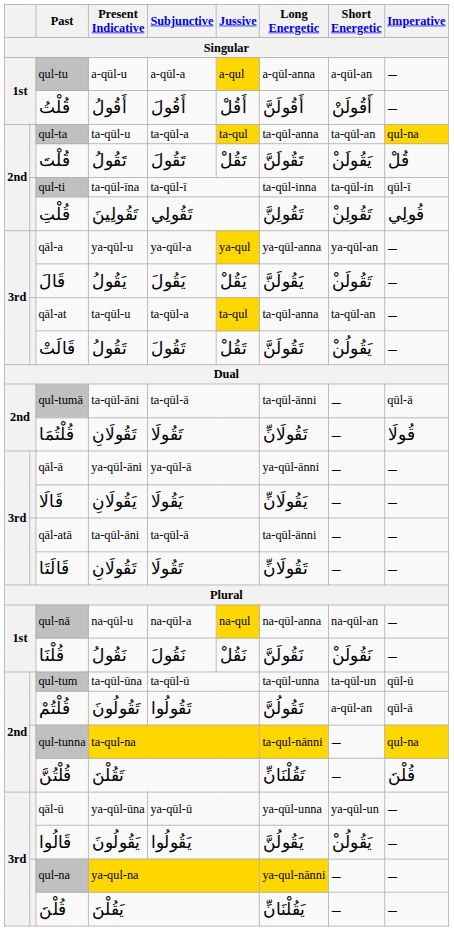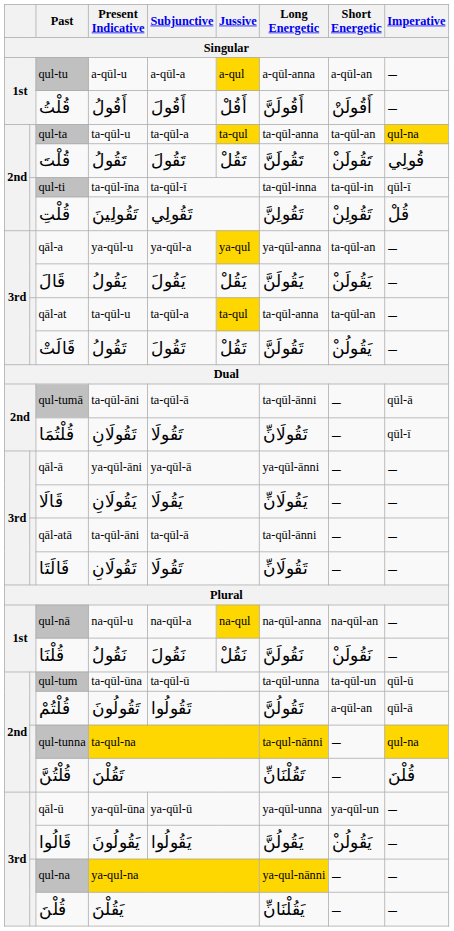 <table class="wikitable nowrap">
 <tr>
 <th colspan="2"></th>
 <th>Past</th>
 <th>Present<br><a href='#'>Indicative</a></th>
 <th><a href='#'>Subjunctive</a></th>
 <th><a href='#'>Jussive</a></th>
 <th>Long<br><a href='#'>Energetic</a></th>
 <th>Short<br><a href='#'>Energetic</a></th>
 <th><a href='#'>Imperative</a></th>
 </tr>
 <tr>
 <th width="100%" colspan="9">Singular</th>
 </tr>
 <tr>
 <th rowspan="2" colspan="2">1st</th>
 <td style="background-color: silver;">qul-tu</td>
 <td>a-qūl-u</td>
 <td>a-qūl-a</td>
 <td style="background-color: gold;">a-qul</td>
 <td>a-qūl-anna</td>
 <td>a-qūl-an</td>
 <td style="font-size: 140%; line-height: 150%;">–</td>
 </tr>
 <tr>
 <td style="font-size: 140%; line-height: 150%;">قُلْتُ</td>
 <td style="font-size: 140%; line-height: 150%;">أَقُولُ</td>
 <td style="font-size: 140%; line-height: 150%;">أَقُولَ</td>
 <td style="font-size: 140%; line-height: 150%;">أَقُلْ</td>
 <td style="font-size: 140%; line-height: 150%;">أَقُولَنَّ</td>
 <td style="font-size: 140%; line-height: 150%;">أَقُولَنْ</td>
 <td style="font-size: 140%; line-height: 150%;">–</td>
 </tr>
 <tr>
 <th rowspan="4">2nd</th>
 <th rowspan="2"></th>
 <td style="background-color: silver;">qul-ta</td>
 <td>ta-qūl-u</td>
 <td>ta-qūl-a</td>
 <td style="background-color: gold;">ta-qul</td>
 <td>ta-qūl-anna</td>
 <td>ta-qūl-an</td>
 <td style="background-color: gold;">qul-na</td>
 </tr>
 <tr>
 <td style="font-size: 140%; line-height: 150%;">قُلْتَ</td>
 <td style="font-size: 140%; line-height: 150%;">تَقُولُ</td>
 <td style="font-size: 140%; line-height: 150%;">تَقُولَ</td>
 <td style="font-size: 140%; line-height: 150%;">ْتَقُل</td>
 <td style="font-size: 140%; line-height: 150%;">تَقُولَنَّ</td>
-<td style="font-size: 140%; line-height: 150%;">ْيَقُولَن</td>
-<td style="font-size: 140%; line-height: 150%;">قُلْ</td>
+<td style="font-size: 140%; line-height: 150%;">ْتَقُولَن</td>
+<td style="font-size: 140%; line-height: 150%;">قُولِي</td>
 </tr>
 <tr>
 <th rowspan="2"></th>
 <td style="background-color: silver;">qul-ti</td>
 <td>ta-qūl-īna</td>
 <td colspan="2">ta-qūl-ī</td>
 <td>ta-qūl-inna</td>
 <td>ta-qūl-in</td>
 <td>qūl-ī</td>
 </tr>
 <tr>
 <td style="font-size: 140%; line-height: 150%;">قُلْتِ</td>
 <td style="font-size: 140%; line-height: 150%;">تَقُولِينَ</td>
 <td colspan="2" style="font-size: 140%; line-height: 150%;">تَقُولِي</td>
 <td style="font-size: 140%; line-height: 150%;">تَقُولِنَّ</td>
 <td style="font-size: 140%; line-height: 150%;">ْتَقُولِن</td>
-<td style="font-size: 140%; line-height: 150%;">قُولِي</td>
+<td style="font-size: 140%; line-height: 150%;">قُلْ</td>
 </tr>
 <tr>
 <th rowspan="4">3rd</th>
 <th rowspan="2"></th>
 <td>qāl-a</td>
 <td>ya-qūl-u</td>
 <td>ya-qūl-a</td>
 <td style="background-color: gold;">ya-qul</td>
 <td>ya-qūl-anna</td>
-<td>ya-qūl-an</td>
+<td>ta-qūl-an</td>
 <td style="font-size: 140%; line-height: 150%;">–</td>
 </tr>
 <tr>
 <td style="font-size: 140%; line-height: 150%;">قَالَ</td>
 <td style="font-size: 140%; line-height: 150%;">ُيَقُول</td>
 <td style="font-size: 140%; line-height: 150%;">َيَقُول</td>
 <td style="font-size: 140%; line-height: 150%;">ْيَقُل</td>
 <td style="font-size: 140%; line-height: 150%;">يَقُولَنَّ</td>
-<td style="font-size: 140%; line-height: 150%;">ْتَقُولَن</td>
+<td style="font-size: 140%; line-height: 150%;">ْيَقُولَن</td>
 <td style="font-size: 140%; line-height: 150%;">–</td>
 </tr>
 <tr>
 <th rowspan="2"></th>
 <td>qāl-at</td>
 <td>ta-qūl-u</td>
 <td>ta-qūl-a</td>
 <td style="background-color: gold;">ta-qul</td>
 <td>ta-qūl-anna</td>
 <td>ta-qūl-an</td>
 <td style="font-size: 140%; line-height: 150%;">–</td>
 </tr>
 <tr>
 <td style="font-size: 140%; line-height: 150%;">قَالَتْ</td>
 <td style="font-size: 140%; line-height: 150%;">ُتَقُول</td>
 <td style="font-size: 140%; line-height: 150%;">َتَقُول</td>
 <td style="font-size: 140%; line-height: 150%;">ْتَقُل</td>
 <td style="font-size: 140%; line-height: 150%;">تَقُولَنَّ</td>
 <td style="font-size: 140%; line-height: 150%;">ْيَقُولُن</td>
 <td style="font-size: 140%; line-height: 150%;">–</td>
 </tr>
 <tr>
 <th width="100%" colspan="9">Dual</th>
 </tr>
 <tr>
 <th colspan="2" rowspan="2">2nd</th>
 <td style="background-color: silver;">qul-tumā</td>
 <td>ta-qūl-āni</td>
 <td colspan="2">ta-qūl-ā</td>
 <td>ta-qūl-ānni</td>
 <td style="font-size: 140%; line-height: 150%;">–</td>
 <td>qūl-ā</td>
 </tr>
 <tr>
 <td style="font-size: 140%; line-height: 150%;">قُلْتُمَا</td>
 <td style="font-size: 140%; line-height: 150%;">تَقُولَانِ</td>
 <td colspan="2" style="font-size: 140%; line-height: 150%;">تَقُولَا</td>
 <td style="font-size: 140%; line-height: 150%;">تَقُولَانِّ</td>
 <td style="font-size: 140%; line-height: 150%;">–</td>
-<td style="font-size: 140%; line-height: 150%;">قُولَا</td>
+<td>qūl-ī</td>
 </tr>
 <tr>
 <th rowspan="4">3rd</th>
 <th rowspan="2"></th>
 <td>qāl-ā</td>
 <td>ya-qūl-āni</td>
 <td colspan="2">ya-qūl-ā</td>
 <td>ya-qūl-ānni</td>
 <td style="font-size: 140%; line-height: 150%;">–</td>
 <td style="font-size: 140%; line-height: 150%;">–</td>
 </tr>
 <tr>
 <td style="font-size: 140%; line-height: 150%;">قَالَا</td>
 <td style="font-size: 140%; line-height: 150%;">يَقُولَانِ</td>
 <td colspan="2"style="font-size: 140%; line-height: 150%;">يَقُولَا</td>
 <td style="font-size: 140%; line-height: 150%;">يَقُولَانِّ</td>
 <td style="font-size: 140%; line-height: 150%;">–</td>
 <td style="font-size: 140%; line-height: 150%;">–</td>
 </tr>
 <tr>
 <th rowspan="2"></th>
 <td>qāl-atā</td>
 <td>ta-qūl-āni</td>
 <td colspan="2">ta-qūl-ā</td>
 <td>ta-qūl-ānni</td>
 <td style="font-size: 140%; line-height: 150%;">–</td>
 <td style="font-size: 140%; line-height: 150%;">–</td>
 </tr>
 <tr>
 <td style="font-size: 140%; line-height: 150%;">قَالَتَا</td>
 <td style="font-size: 140%; line-height: 150%;">تَقُولَانِ</td>
 <td colspan="2" style="font-size: 140%; line-height: 150%;">تَقُولَا</td>
 <td style="font-size: 140%; line-height: 150%;">تَقُولَانِّ</td>
 <td style="font-size: 140%; line-height: 150%;">–</td>
 <td style="font-size: 140%; line-height: 150%;">–</td>
 </tr>
 <tr>
 <th width="100%" colspan="9">Plural</th>
 </tr>
 <tr>
 <th rowspan="2" colspan="2">1st</th>
 <td style="background-color: silver;">qul-nā</td>
 <td>na-qūl-u</td>
 <td>na-qūl-a</td>
 <td style="background-color: gold;">na-qul</td>
 <td>na-qūl-anna</td>
 <td>na-qūl-an</td>
 <td style="font-size: 140%; line-height: 150%;">–</td>
 </tr>
 <tr>
 <td style="font-size: 140%; line-height: 150%;">قُلْنَا</td>
 <td style="font-size: 140%; line-height: 150%;">ُنَقُول</td>
 <td style="font-size: 140%; line-height: 150%;">َنَقُول</td>
 <td style="font-size: 140%; line-height: 150%;">ْنَقُل</td>
 <td style="font-size: 140%; line-height: 150%;">نَقُولَنَّ</td>
 <td style="font-size: 140%; line-height: 150%;">ْنَقُولَن</td>
 <td style="font-size: 140%; line-height: 150%;">–</td>
 </tr>
 <tr>
 <th rowspan="4">2nd</th>
 <th rowspan="2"></th>
 <td style="background-color: silver;">qul-tum</td>
 <td>ta-qūl-ūna</td>
 <td colspan="2">ta-qūl-ū</td>
 <td>ta-qūl-unna</td>
 <td>ta-qūl-un</td>
 <td>qūl-ū</td>
 </tr>
 <tr>
 <td style="font-size: 140%; line-height: 150%;">قُلْتُمْ</td>
 <td style="font-size: 140%; line-height: 150%;">تَقُولُونَ</td>
 <td colspan="2" style="font-size: 140%; line-height: 150%;">تَقُولُوا</td>
 <td style="font-size: 140%; line-height: 150%;">تَقُولُنَّ</td>
 <td>a-qūl-an</td>
 <td>qūl-ā</td>
 </tr>
 <tr>
 <th rowspan="2"></th>
 <td style="background-color: silver;">qul-tunna</td>
 <td colspan="3" style="background-color: gold;">ta-qul-na</td>
 <td style="background-color: gold;">ta-qul-nānni</td>
 <td style="font-size: 140%; line-height: 150%;">–</td>
 <td style="background-color: gold;">qul-na</td>
 </tr>
 <tr>
 <td style="font-size: 140%; line-height: 150%;">قُلْتُنَّ</td>
 <td colspan="3" style="font-size: 140%; line-height: 150%;">تَقُلْنَ</td>
 <td style="font-size: 140%; line-height: 150%;">تَقُلْنَانِّ</td>
 <td style="font-size: 140%; line-height: 150%;">–</td>
 <td style="font-size: 140%; line-height: 150%;">قُلْنَ</td>
 </tr>
 <tr>
 <th rowspan="4">3rd</th>
 <th rowspan="2"></th>
 <td>qāl-ū</td>
 <td>ya-qūl-ūna</td>
 <td colspan="2">ya-qūl-ū</td>
 <td>ya-qūl-unna</td>
 <td>ya-qūl-un</td>
 <td style="font-size: 140%; line-height: 150%;">–</td>
 </tr>
 <tr>
 <td style="font-size: 140%; line-height: 150%;">قَالُوا</td>
 <td style="font-size: 140%; line-height: 150%;">يَقُولُونَ</td>
 <td colspan="2" style="font-size: 140%; line-height: 150%;">يَقُولُوا</td>
 <td style="font-size: 140%; line-height: 150%;">يَقُولُنَّ</td>
 <td style="font-size: 140%; line-height: 150%;">ْيَقُولُن</td>
 <td style="font-size: 140%; line-height: 150%;">–</td>
 </tr>
 <tr>
 <th rowspan="2"></th>
 <td style="background-color: silver;">qul-na</td>
 <td colspan="3" style="background-color: gold;">ya-qul-na</td>
 <td style="background-color: gold;">ya-qul-nānni</td>
 <td style="font-size: 140%; line-height: 150%;">–</td>
 <td style="font-size: 140%; line-height: 150%;">–</td>
 </tr>
 <tr>
 <td style="font-size: 140%; line-height: 150%;">قُلْنَ</td>
 <td colspan="3" style="font-size: 140%; line-height: 150%;">يَقُلْنَ</td>
 <td style="font-size: 140%; line-height: 150%;">يَقُلْنَانِّ</td>
 <td style="font-size: 140%; line-height: 150%;">–</td>
 <td style="font-size: 140%; line-height: 150%;">–</td>
 </tr>
 </table>
